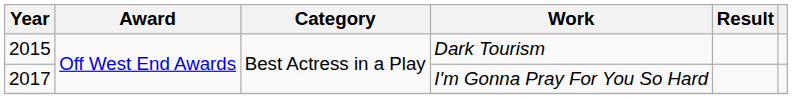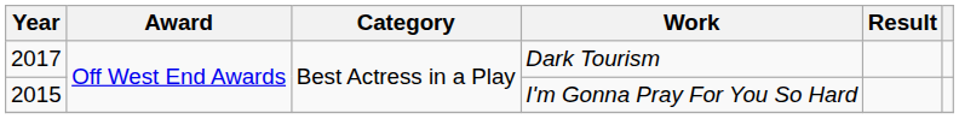 <table class="wikitable plainrowheaders">
 <tr>
 <th>Year</th>
 <th>Award</th>
 <th>Category</th>
 <th>Work</th>
 <th>Result</th>
 <th></th>
 </tr>
 <tr>
-<td>2015</td>
+<td>2017</td>
 <td rowspan="2"><a href='#'>Off West End Awards</a></td>
 <td rowspan="2">Best Actress in a Play</td>
 <td><em>Dark Tourism</em></td>
 <td></td>
 <td></td>
 </tr>
 <tr>
-<td>2017</td>
+<td>2015</td>
 <td><em>I'm Gonna Pray For You So Hard</em></td>
 <td></td>
 <td></td>
 </tr>
 <tr>
 </tr>
 </table>
